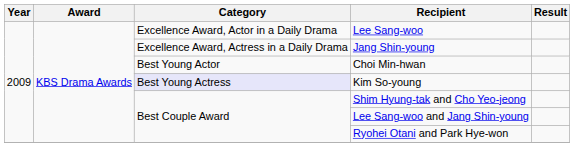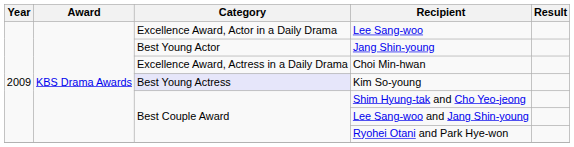 <table class="wikitable">
 <tr>
 <th>Year</th>
 <th>Award</th>
 <th>Category</th>
 <th>Recipient</th>
 <th>Result</th>
 </tr>
 <tr>
 <td rowspan=7>2009</td>
 <td rowspan=7><a href='#'>KBS Drama Awards</a></td>
 <td>Excellence Award, Actor in a Daily Drama</td>
 <td><a href='#'>Lee Sang-woo</a></td>
 <td></td>
 </tr>
 <tr>
-<td>Excellence Award, Actress in a Daily Drama</td>
+<td>Best Young Actor</td>
 <td><a href='#'>Jang Shin-young</a></td>
 <td></td>
 </tr>
 <tr>
-<td>Best Young Actor</td>
+<td>Excellence Award, Actress in a Daily Drama</td>
 <td>Choi Min-hwan</td>
 <td></td>
 </tr>
 <tr>
 <td style="background: lavender;">Best Young Actress</td>
 <td>Kim So-young</td>
 <td></td>
 </tr>
 <tr>
 <td rowspan=3>Best Couple Award</td>
 <td><a href='#'>Shim Hyung-tak</a> and <a href='#'>Cho Yeo-jeong</a></td>
 <td></td>
 </tr>
 <tr>
 <td><a href='#'>Lee Sang-woo</a> and <a href='#'>Jang Shin-young</a></td>
 <td></td>
 </tr>
 <tr>
 <td><a href='#'>Ryohei Otani</a> and Park Hye-won</td>
 <td></td>
 </tr>
 <tr>
 </tr>
 </table>
